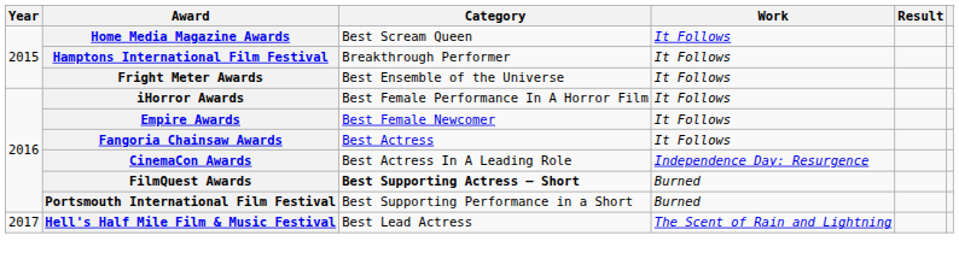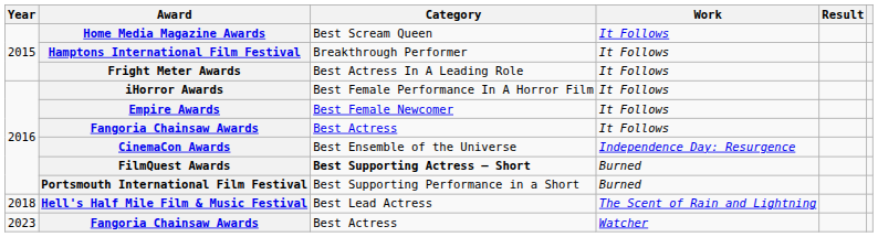 <table class="wikitable plainrowheaders sortable">
 <tr>
 <th scope="col">Year</th>
 <th scope="col">Award</th>
 <th scope="col">Category</th>
 <th scope="col">Work</th>
 <th scope="col">Result</th>
 <th scope="col" class="unsortable"></th>
 </tr>
 <tr>
 <td rowspan="3">2015</td>
 <th scope="row"><a href='#'>Home Media Magazine Awards</a></th>
 <td>Best Scream Queen</td>
 <td><em><a href='#'>It Follows</a></em></td>
 <td></td>
 <td></td>
 </tr>
 <tr>
 <th scope="row"><a href='#'>Hamptons International Film Festival</a></th>
 <td>Breakthrough Performer</td>
 <td><em>It Follows</em></td>
 <td></td>
 <td></td>
 </tr>
 <tr>
 <th scope="row">Fright Meter Awards</th>
-<td>Best Ensemble of the Universe</td>
+<td>Best Actress In A Leading Role</td>
 <td><em>It Follows</em></td>
 <td></td>
 <td style="text-align:center;"></td>
 </tr>
 <tr>
 <td rowspan="6">2016</td>
 <th scope="row">iHorror Awards</th>
 <td>Best Female Performance In A Horror Film</td>
 <td><em>It Follows</em></td>
 <td></td>
 <td></td>
 </tr>
 <tr>
 <th scope="row"><a href='#'>Empire Awards</a></th>
 <td><a href='#'>Best Female Newcomer</a></td>
 <td><em>It Follows</em></td>
 <td></td>
 <td style="text-align:center;"></td>
 </tr>
 <tr>
 <th scope="row"><a href='#'>Fangoria Chainsaw Awards</a></th>
 <td><a href='#'>Best Actress</a></td>
 <td><em>It Follows</em></td>
 <td></td>
 <td style="text-align:center;"></td>
 </tr>
 <tr>
 <th scope="row"><a href='#'>CinemaCon Awards</a></th>
-<td>Best Actress In A Leading Role</td>
+<td>Best Ensemble of the Universe</td>
 <td><em><a href='#'>Independence Day: Resurgence</a></em></td>
 <td></td>
 <td style="text-align:center;"></td>
 </tr>
 <tr>
 <th scope="row">FilmQuest Awards</th>
 <td><strong>Best Supporting Actress – Short</strong></td>
 <td><em>Burned</em></td>
 <td></td>
 <td style="text-align:center;"></td>
 </tr>
 <tr>
 <th scope="row">Portsmouth International Film Festival</th>
 <td>Best Supporting Performance in a Short</td>
 <td><em>Burned</em></td>
 <td></td>
 <td style="text-align:center;"></td>
 </tr>
 <tr>
-<td>2017</td>
+<td>2018</td>
 <th scope="row"><a href='#'>Hell's Half Mile Film & Music Festival</a></th>
 <td>Best Lead Actress</td>
 <td><em><a href='#'>The Scent of Rain and Lightning</a></em></td>
 <td></td>
 <td style="text-align:center;"></td>
 </tr>
+<tr>
+<td>2023</td>
+<th scope="row"><a href='#'>Fangoria Chainsaw Awards</a></th>
+<td>Best Actress</td>
+<td><a href='#'><em>Watcher</em></a></td>
+<td></td>
+<td style="text-align:center;"></td>
+</tr>
 </table>
